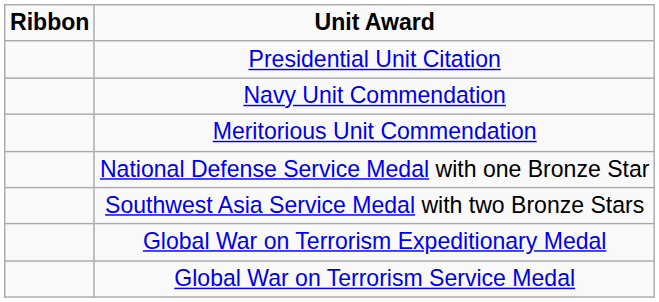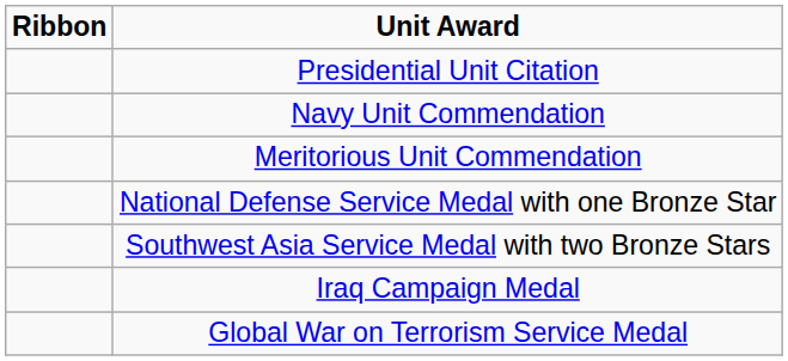 <table class="wikitable" style="text-align:center; clear: center">
 <tr>
 <td><strong>Ribbon</strong></td>
 <td><strong>Unit Award </strong></td>
 </tr>
 <tr>
 <td></td>
 <td><a href='#'>Presidential Unit Citation</a></td>
 </tr>
 <tr>
 <td></td>
 <td><a href='#'>Navy Unit Commendation</a></td>
 </tr>
 <tr>
 <td></td>
 <td><a href='#'>Meritorious Unit Commendation</a></td>
 </tr>
 <tr>
 <td></td>
 <td><a href='#'>National Defense Service Medal</a> with one Bronze Star</td>
 </tr>
 <tr>
 <td></td>
 <td><a href='#'>Southwest Asia Service Medal</a> with two Bronze Stars</td>
 </tr>
 <tr>
 <td></td>
-<td><a href='#'>Global War on Terrorism Expeditionary Medal</a></td>
+<td><a href='#'>Iraq Campaign Medal</a></td>
 </tr>
 <tr>
 <td></td>
 <td><a href='#'>Global War on Terrorism Service Medal</a></td>
 </tr>
 </table>
